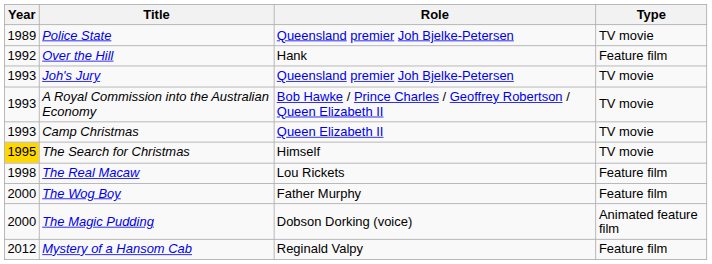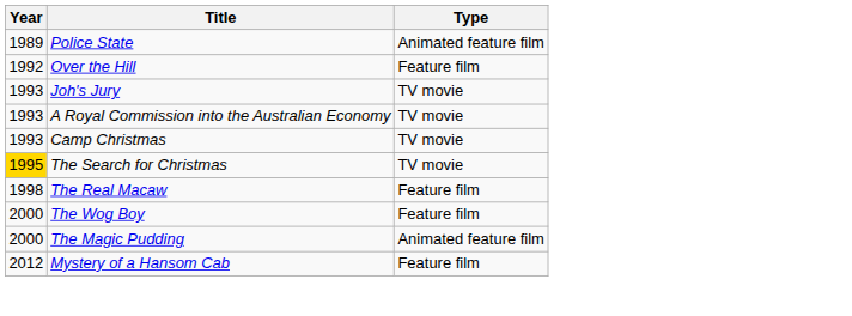 <table class="wikitable">
 <tr>
 <th>Year</th>
 <th>Title</th>
-<th>Role</th>
 <th>Type</th>
 </tr>
 <tr>
 <td>1989</td>
 <td><em><a href='#'>Police State</a></em></td>
-<td><a href='#'>Queensland</a> <a href='#'>premier</a> <a href='#'>Joh Bjelke-Petersen</a></td>
-<td>TV movie</td>
+<td>Animated feature film</td>
 </tr>
 <tr>
 <td>1992</td>
 <td><em><a href='#'>Over the Hill</a></em></td>
-<td>Hank</td>
 <td>Feature film</td>
 </tr>
 <tr>
 <td>1993</td>
 <td><em><a href='#'>Joh's Jury</a></em></td>
-<td><a href='#'>Queensland</a> <a href='#'>premier</a> <a href='#'>Joh Bjelke-Petersen</a></td>
 <td>TV movie</td>
 </tr>
 <tr>
 <td>1993</td>
 <td><em>A Royal Commission into the Australian Economy</em></td>
-<td><a href='#'>Bob Hawke</a> / <a href='#'>Prince Charles</a> / <a href='#'>Geoffrey Robertson</a> / <a href='#'>Queen Elizabeth II</a></td>
 <td>TV movie</td>
 </tr>
 <tr>
 <td>1993</td>
 <td><em>Camp Christmas</em></td>
-<td><a href='#'>Queen Elizabeth II</a></td>
 <td>TV movie</td>
 </tr>
 <tr>
 <td style="background: gold;">1995</td>
 <td><em>The Search for Christmas</em></td>
-<td>Himself</td>
 <td>TV movie</td>
 </tr>
 <tr>
 <td>1998</td>
 <td><em><a href='#'>The Real Macaw</a></em></td>
-<td>Lou Rickets</td>
 <td>Feature film</td>
 </tr>
 <tr>
 <td>2000</td>
 <td><em><a href='#'>The Wog Boy</a></em></td>
-<td>Father Murphy</td>
 <td>Feature film</td>
 </tr>
 <tr>
 <td>2000</td>
 <td><em><a href='#'>The Magic Pudding</a></em></td>
-<td>Dobson Dorking (voice)</td>
 <td>Animated feature film</td>
 </tr>
 <tr>
 <td>2012</td>
 <td><em><a href='#'>Mystery of a Hansom Cab</a></em></td>
-<td>Reginald Valpy</td>
 <td>Feature film</td>
 </tr>
 </table>
